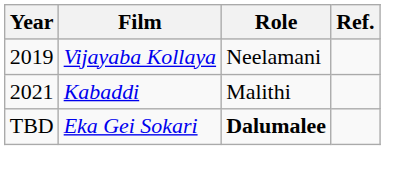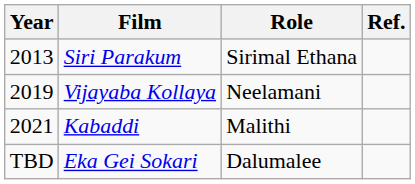 <table class="wikitable">
 <tr>
 <th>Year</th>
 <th>Film</th>
 <th>Role</th>
 <th>Ref.</th>
+</tr>
+<tr>
+<td>2013</td>
+<td><em><a href='#'>Siri Parakum</a></em></td>
+<td>Sirimal Ethana</td>
+<td></td>
 </tr>
 <tr>
 <td>2019</td>
 <td><em><a href='#'>Vijayaba Kollaya</a></em></td>
 <td>Neelamani</td>
 <td></td>
 </tr>
 <tr>
 <td>2021</td>
 <td><em><a href='#'>Kabaddi</a></em></td>
 <td>Malithi</td>
 <td></td>
 </tr>
 <tr>
 <td>TBD</td>
 <td><em><a href='#'>Eka Gei Sokari</a></em></td>
-<td><strong>Dalumalee</strong></td>
+<td>Dalumalee</td>
 <td></td>
 </tr>
 </table>
